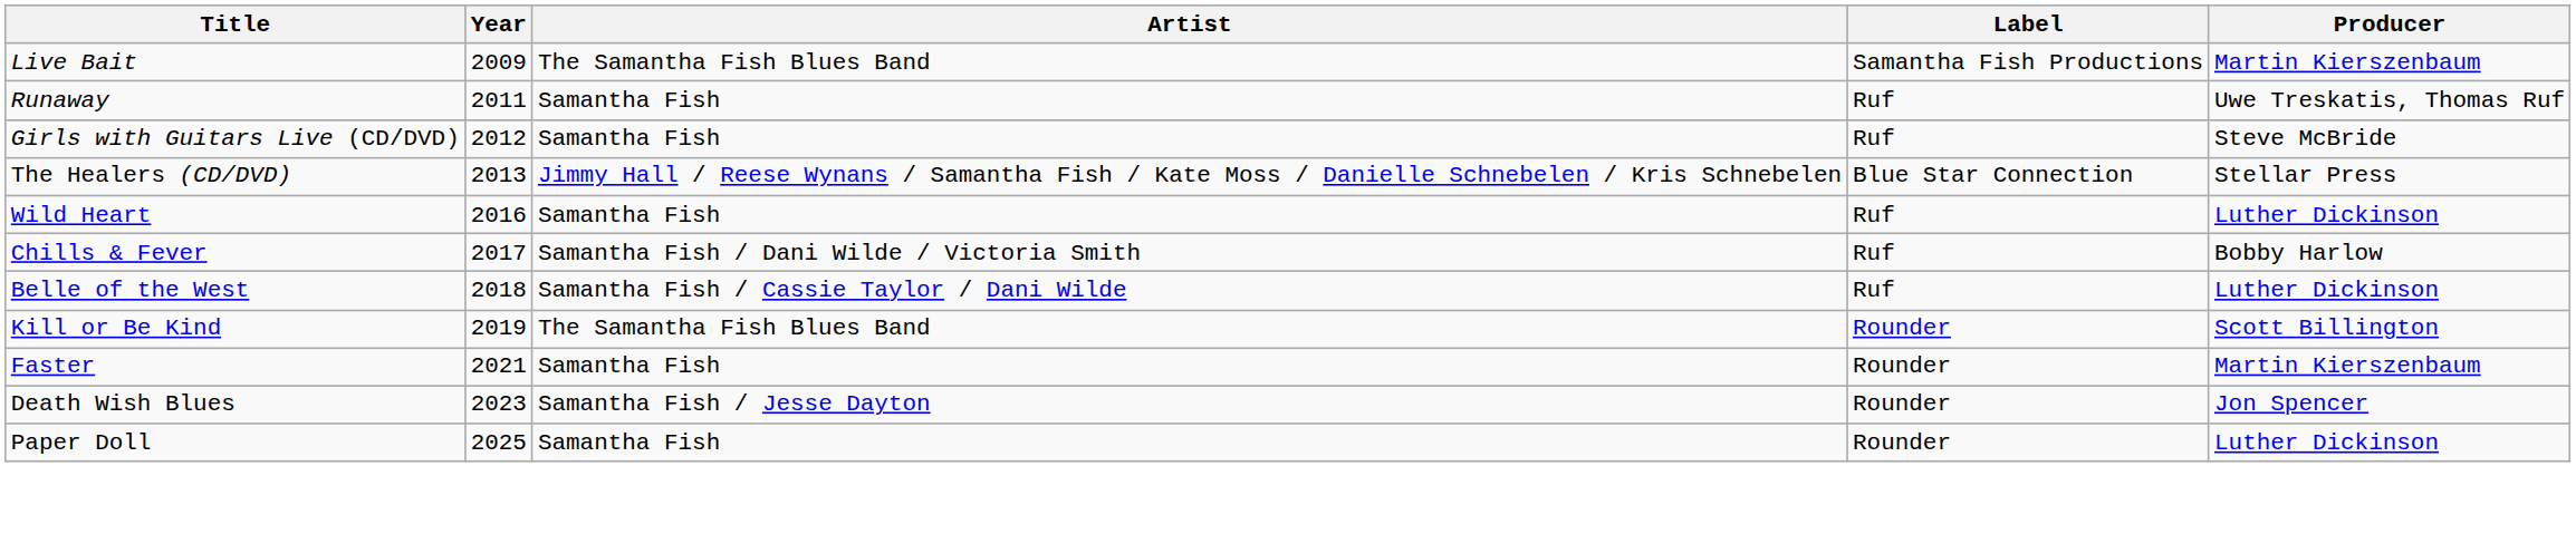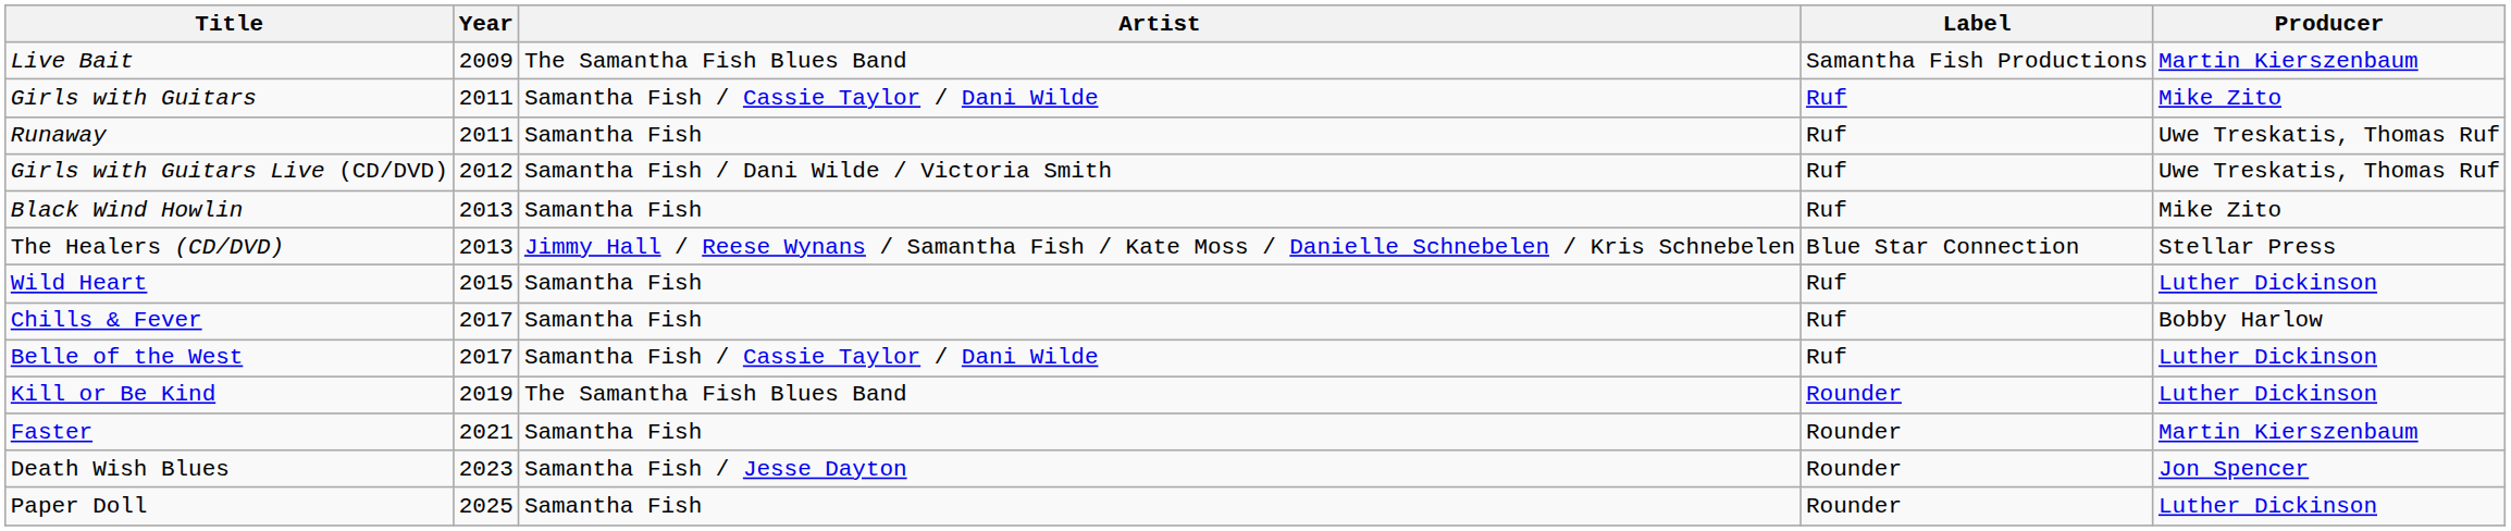 <table class="wikitable">
 <tr>
 <th>Title</th>
 <th>Year</th>
 <th>Artist</th>
 <th>Label</th>
 <th>Producer</th>
 </tr>
 <tr>
 <td><em>Live Bait</em></td>
 <td>2009</td>
 <td>The Samantha Fish Blues Band</td>
 <td>Samantha Fish Productions</td>
 <td><a href='#'>Martin Kierszenbaum</a></td>
 </tr>
 <tr>
+<td><em>Girls with Guitars</em></td>
+<td>2011</td>
+<td>Samantha Fish / <a href='#'>Cassie Taylor</a> / <a href='#'>Dani Wilde</a></td>
+<td><a href='#'>Ruf</a></td>
+<td><a href='#'>Mike Zito</a></td>
+</tr>
+<tr>
 <td><em>Runaway</em></td>
 <td>2011</td>
 <td>Samantha Fish</td>
 <td>Ruf</td>
 <td>Uwe Treskatis, Thomas Ruf</td>
 </tr>
 <tr>
 <td><em>Girls with Guitars Live</em> (CD/DVD)</td>
 <td>2012</td>
+<td>Samantha Fish / Dani Wilde / Victoria Smith</td>
+<td>Ruf</td>
+<td>Uwe Treskatis, Thomas Ruf</td>
+</tr>
+<tr>
+<td><em>Black Wind Howlin<strong></td>
+<td>2013</td>
 <td>Samantha Fish</td>
 <td>Ruf</td>
-<td>Steve McBride</td>
+<td>Mike Zito</td>
 </tr>
 <tr>
 <td></em>The Healers<em> (CD/DVD)</td>
 <td>2013</td>
 <td><a href='#'>Jimmy Hall</a> / <a href='#'>Reese Wynans</a> / Samantha Fish / Kate Moss / <a href='#'>Danielle Schnebelen</a> / Kris Schnebelen</td>
 <td>Blue Star Connection</td>
 <td>Stellar Press</td>
 </tr>
 <tr>
 <td></em><a href='#'>Wild Heart</a><em></td>
-<td>2016</td>
+<td>2015</td>
 <td>Samantha Fish</td>
 <td>Ruf</td>
 <td><a href='#'>Luther Dickinson</a></td>
 </tr>
 <tr>
 <td></em><a href='#'>Chills & Fever</a><em></td>
 <td>2017</td>
-<td>Samantha Fish / Dani Wilde / Victoria Smith</td>
+<td>Samantha Fish</td>
 <td>Ruf</td>
 <td>Bobby Harlow</td>
 </tr>
 <tr>
 <td></em><a href='#'>Belle of the West</a><em></td>
-<td>2018</td>
+<td>2017</td>
 <td>Samantha Fish / <a href='#'>Cassie Taylor</a> / <a href='#'>Dani Wilde</a></td>
 <td>Ruf</td>
 <td><a href='#'>Luther Dickinson</a></td>
 </tr>
 <tr>
 <td></em><a href='#'>Kill or Be Kind</a><em></td>
 <td>2019</td>
 <td>The Samantha Fish Blues Band</td>
 <td><a href='#'>Rounder</a></td>
-<td><a href='#'>Scott Billington</a></td>
+<td><a href='#'>Luther Dickinson</a></td>
 </tr>
 <tr>
 <td></em><a href='#'>Faster</a><em></td>
 <td>2021</td>
 <td>Samantha Fish</td>
 <td>Rounder</td>
 <td><a href='#'>Martin Kierszenbaum</a></td>
 </tr>
 <tr>
 <td></em>Death Wish Blues<em></td>
 <td>2023</td>
 <td>Samantha Fish / <a href='#'>Jesse Dayton</a></td>
 <td>Rounder</td>
 <td><a href='#'>Jon Spencer</a></td>
 </tr>
 <tr>
 <td></em>Paper Doll<em></td>
 <td>2025</td>
 <td>Samantha Fish</td>
 <td>Rounder</td>
 <td><a href='#'>Luther Dickinson</a></td>
 </tr>
 </table>
